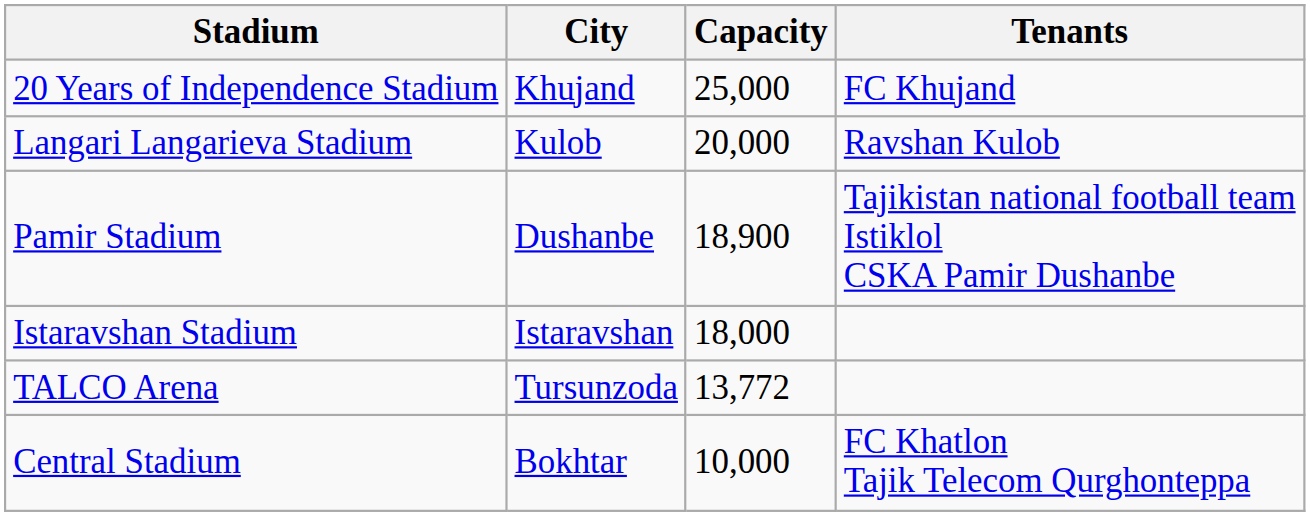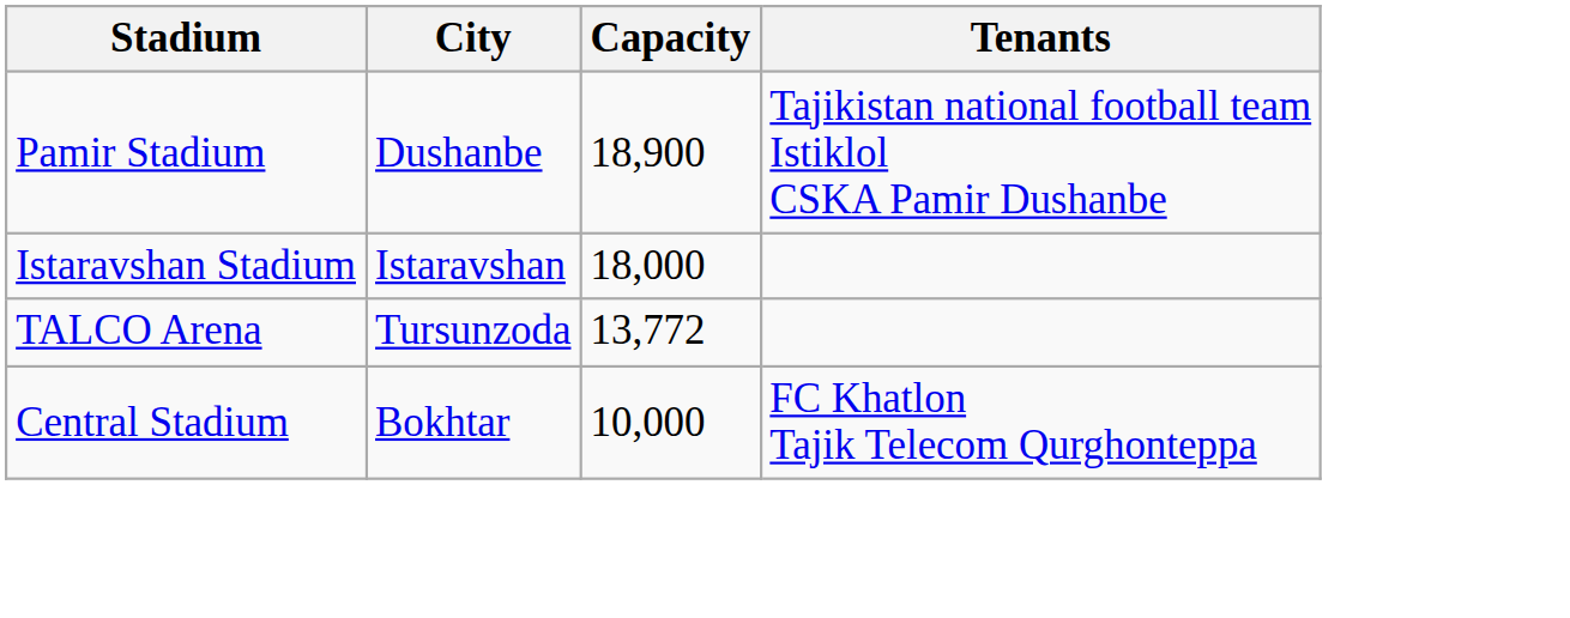 <table class="wikitable sortable">
 <tr>
 <th>Stadium</th>
 <th>City</th>
 <th>Capacity</th>
 <th>Tenants</th>
-</tr>
-<tr>
-<td><a href='#'>20 Years of Independence Stadium</a></td>
-<td><a href='#'>Khujand</a></td>
-<td>25,000</td>
-<td><a href='#'>FC Khujand</a></td>
-</tr>
-<tr>
-<td><a href='#'>Langari Langarieva Stadium</a></td>
-<td><a href='#'>Kulob</a></td>
-<td>20,000</td>
-<td><a href='#'>Ravshan Kulob</a></td>
 </tr>
 <tr>
 <td><a href='#'>Pamir Stadium</a></td>
 <td><a href='#'>Dushanbe</a></td>
 <td>18,900</td>
 <td><a href='#'>Tajikistan national football team</a> <br> <a href='#'>Istiklol</a> <br> <a href='#'>CSKA Pamir Dushanbe</a></td>
 </tr>
 <tr>
 <td><a href='#'>Istaravshan Stadium</a></td>
 <td><a href='#'>Istaravshan</a></td>
 <td>18,000</td>
 <td></td>
 </tr>
 <tr>
 <td><a href='#'>TALCO Arena</a></td>
 <td><a href='#'>Tursunzoda</a></td>
 <td>13,772</td>
 <td></td>
 </tr>
 <tr>
 <td><a href='#'>Central Stadium</a></td>
 <td><a href='#'>Bokhtar</a></td>
 <td>10,000</td>
 <td><a href='#'>FC Khatlon</a> <br> <a href='#'>Tajik Telecom Qurghonteppa</a></td>
 </tr>
 </table>
